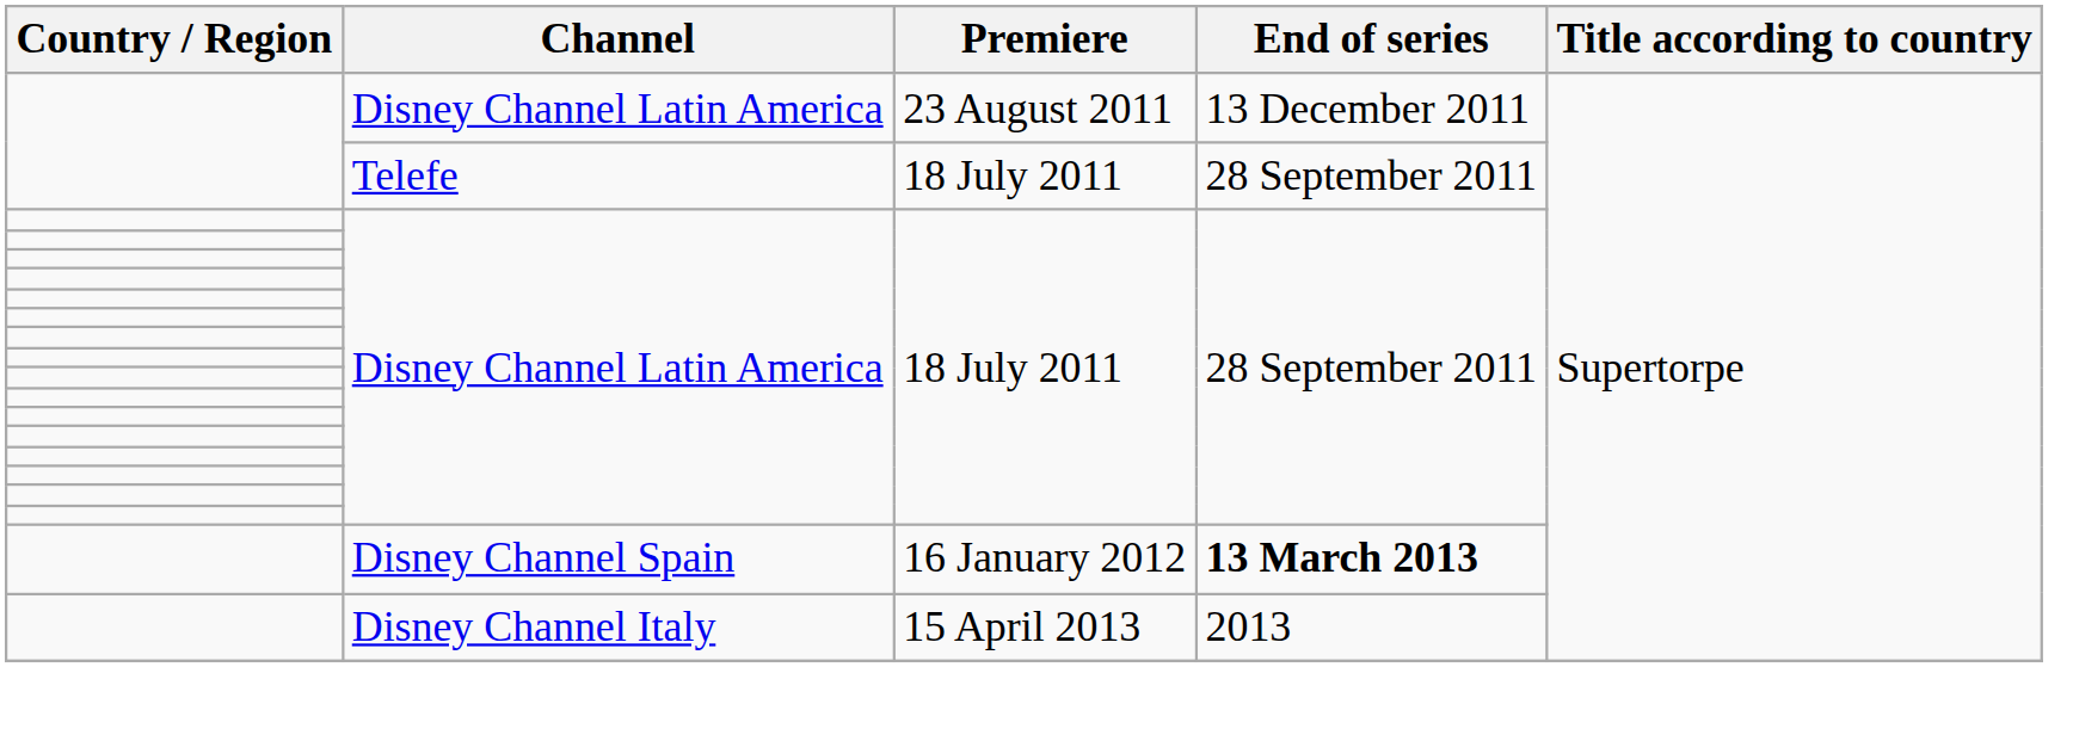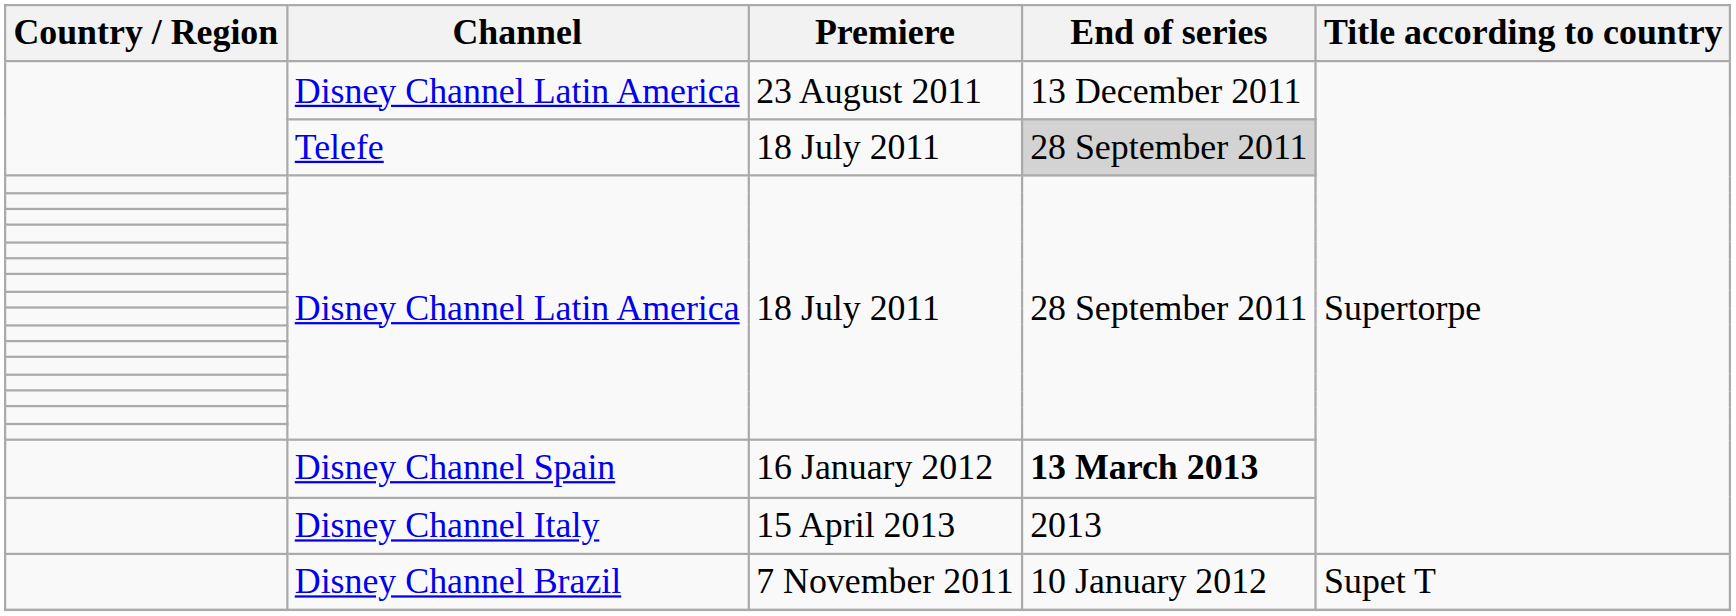 <table class="wikitable">
 <tr>
 <th>Country / Region</th>
 <th>Channel</th>
 <th>Premiere</th>
 <th>End of series</th>
 <th>Title according to country</th>
 </tr>
 <tr>
 <td rowspan=2></td>
 <td><a href='#'>Disney Channel Latin America</a></td>
 <td>23 August 2011</td>
 <td>13 December 2011</td>
 <td rowspan=20>Supertorpe</td>
 </tr>
 <tr>
 <td><a href='#'>Telefe</a></td>
 <td>18 July 2011</td>
-<td>28 September 2011</td>
+<td style="background: lightgrey;">28 September 2011</td>
 </tr>
 <tr>
 <td></td>
 <td rowspan=16><a href='#'>Disney Channel Latin America</a></td>
 <td rowspan=16>18 July 2011</td>
 <td rowspan=16>28 September 2011</td>
 </tr>
 <tr>
 <td></td>
 </tr>
 <tr>
 <td></td>
 </tr>
 <tr>
 <td></td>
 </tr>
 <tr>
 <td></td>
 </tr>
 <tr>
 <td></td>
 </tr>
 <tr>
 <td></td>
 </tr>
 <tr>
 <td></td>
 </tr>
 <tr>
 <td></td>
 </tr>
 <tr>
 <td></td>
 </tr>
 <tr>
 <td></td>
 </tr>
 <tr>
 <td></td>
 </tr>
 <tr>
 <td></td>
 </tr>
 <tr>
 <td></td>
 </tr>
 <tr>
 <td></td>
 </tr>
 <tr>
 <td></td>
 </tr>
 <tr>
 <td></td>
 <td><a href='#'>Disney Channel Spain</a></td>
 <td>16 January 2012</td>
 <td><strong>13 March 2013</strong></td>
 </tr>
 <tr>
 <td></td>
 <td><a href='#'>Disney Channel Italy</a></td>
 <td>15 April 2013</td>
 <td>2013</td>
 </tr>
 <tr>
+<td></td>
+<td><a href='#'>Disney Channel Brazil</a></td>
+<td>7 November 2011</td>
+<td>10 January 2012</td>
+<td>Supet T</td>
+</tr>
+<tr>
 </tr>
 </table>
